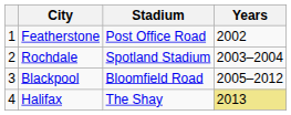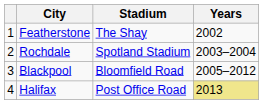 <table class="wikitable" style="text-align: left;">
 <tr>
 <th></th>
 <th>City</th>
 <th>Stadium</th>
 <th>Years</th>
 </tr>
 <tr>
 <td>1</td>
 <td> <a href='#'>Featherstone</a></td>
-<td><a href='#'>Post Office Road</a></td>
+<td><a href='#'>The Shay</a></td>
 <td>2002</td>
 </tr>
 <tr>
 <td>2</td>
 <td> <a href='#'>Rochdale</a></td>
 <td><a href='#'>Spotland Stadium</a></td>
 <td>2003–2004</td>
 </tr>
 <tr>
 <td>3</td>
 <td> <a href='#'>Blackpool</a></td>
 <td><a href='#'>Bloomfield Road</a></td>
 <td>2005–2012</td>
 </tr>
 <tr>
 <td>4</td>
 <td> <a href='#'>Halifax</a></td>
-<td><a href='#'>The Shay</a></td>
+<td><a href='#'>Post Office Road</a></td>
 <td style="background: khaki;">2013</td>
 </tr>
 </table>
